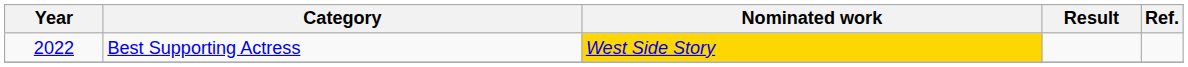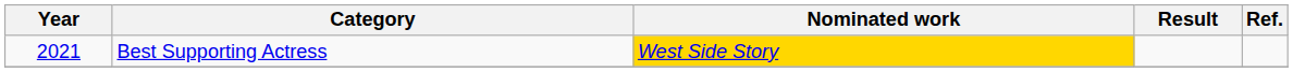 <table class=wikitable>
 <tr>
 <th scope="col" style="width:5em;">Year</th>
 <th scope="col" style="width:26em;">Category</th>
 <th scope="col" style="width:25em;">Nominated work</th>
 <th scope="col" style="width:5em;">Result</th>
 <th>Ref.</th>
 </tr>
 <tr>
-<td style="text-align:center;"><a href='#'>2022</a></td>
+<td style="text-align:center;"><a href='#'>2021</a></td>
 <td><a href='#'>Best Supporting Actress</a></td>
 <td style="background: gold;"><em><a href='#'>West Side Story</a></em></td>
 <td></td>
 <td style="text-align:center;"></td>
 </tr>
 <tr>
 </tr>
 </table>
